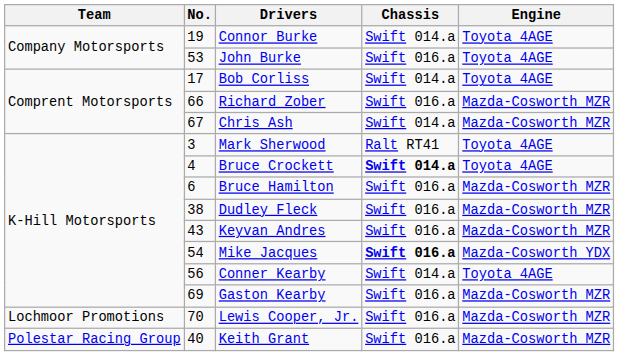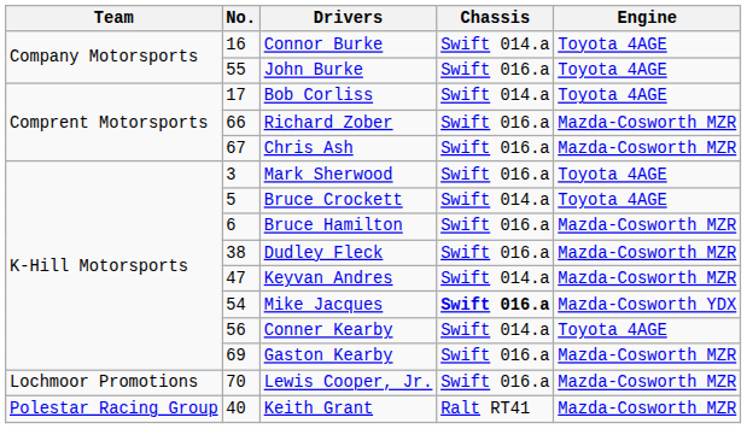 <table class="wikitable" style=font-size:85%>
 <tr>
 <th>Team</th>
 <th>No.</th>
 <th>Drivers</th>
 <th>Chassis</th>
 <th>Engine</th>
 </tr>
 <tr>
 <td rowspan=2> Company Motorsports</td>
-<td>19</td>
+<td>16</td>
 <td> <a href='#'>Connor Burke</a></td>
 <td><a href='#'>Swift</a> 014.a</td>
 <td><a href='#'>Toyota 4AGE</a></td>
 </tr>
 <tr>
-<td>53</td>
+<td>55</td>
 <td> <a href='#'>John Burke</a></td>
 <td><a href='#'>Swift</a> 016.a</td>
 <td><a href='#'>Toyota 4AGE</a></td>
 </tr>
 <tr>
 <td rowspan=3> Comprent Motorsports</td>
 <td>17</td>
 <td> <a href='#'>Bob Corliss</a></td>
 <td><a href='#'>Swift</a> 014.a</td>
 <td><a href='#'>Toyota 4AGE</a></td>
 </tr>
 <tr>
 <td>66</td>
 <td> <a href='#'>Richard Zober</a></td>
 <td><a href='#'>Swift</a> 016.a</td>
 <td><a href='#'>Mazda-Cosworth MZR</a></td>
 </tr>
 <tr>
 <td>67</td>
 <td> <a href='#'>Chris Ash</a></td>
-<td><a href='#'>Swift</a> 014.a</td>
+<td><a href='#'>Swift</a> 016.a</td>
 <td><a href='#'>Mazda-Cosworth MZR</a></td>
 </tr>
 <tr>
 <td rowspan=8> K-Hill Motorsports</td>
 <td>3</td>
 <td> <a href='#'>Mark Sherwood</a></td>
-<td><a href='#'>Ralt</a> RT41</td>
+<td><a href='#'>Swift</a> 016.a</td>
 <td><a href='#'>Toyota 4AGE</a></td>
 </tr>
 <tr>
-<td>4</td>
+<td>5</td>
 <td> <a href='#'>Bruce Crockett</a></td>
-<td><strong><a href='#'>Swift</a> 014.a</strong></td>
+<td><a href='#'>Swift</a> 014.a</td>
 <td><a href='#'>Toyota 4AGE</a></td>
 </tr>
 <tr>
 <td>6</td>
 <td> <a href='#'>Bruce Hamilton</a></td>
 <td><a href='#'>Swift</a> 016.a</td>
 <td><a href='#'>Mazda-Cosworth MZR</a></td>
 </tr>
 <tr>
 <td>38</td>
 <td> <a href='#'>Dudley Fleck</a></td>
 <td><a href='#'>Swift</a> 016.a</td>
 <td><a href='#'>Mazda-Cosworth MZR</a></td>
 </tr>
 <tr>
-<td>43</td>
+<td>47</td>
 <td> <a href='#'>Keyvan Andres</a></td>
-<td><a href='#'>Swift</a> 016.a</td>
+<td><a href='#'>Swift</a> 014.a</td>
 <td><a href='#'>Mazda-Cosworth MZR</a></td>
 </tr>
 <tr>
 <td>54</td>
 <td> <a href='#'>Mike Jacques</a></td>
 <td><strong><a href='#'>Swift</a> 016.a</strong></td>
 <td><a href='#'>Mazda-Cosworth YDX</a></td>
 </tr>
 <tr>
 <td>56</td>
 <td> <a href='#'>Conner Kearby</a></td>
 <td><a href='#'>Swift</a> 014.a</td>
 <td><a href='#'>Toyota 4AGE</a></td>
 </tr>
 <tr>
 <td>69</td>
 <td> <a href='#'>Gaston Kearby</a></td>
 <td><a href='#'>Swift</a> 016.a</td>
 <td><a href='#'>Mazda-Cosworth MZR</a></td>
 </tr>
 <tr>
 <td> Lochmoor Promotions</td>
 <td>70</td>
 <td> <a href='#'>Lewis Cooper, Jr.</a></td>
 <td><a href='#'>Swift</a> 016.a</td>
 <td><a href='#'>Mazda-Cosworth MZR</a></td>
 </tr>
 <tr>
 <td> <a href='#'>Polestar Racing Group</a></td>
 <td>40</td>
 <td> <a href='#'>Keith Grant</a></td>
-<td><a href='#'>Swift</a> 016.a</td>
+<td><a href='#'>Ralt</a> RT41</td>
 <td><a href='#'>Mazda-Cosworth MZR</a></td>
 </tr>
 </table>
